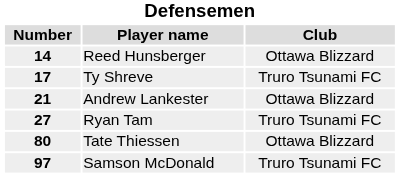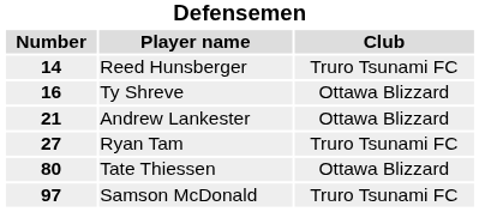 <table width=65%>
 <tr>
 <th colspan="3"><big>Defensemen</big></th>
 </tr>
 <tr bgcolor="#dddddd">
 <th width=7%>Number</th>
 <th width=27%>Player name</th>
 <th width=25%>Club</th>
 </tr>
 <tr bgcolor="#eeeeee">
 <td align=center><strong>14</strong></td>
 <td>Reed Hunsberger</td>
-<td align=center> Ottawa Blizzard</td>
+<td align=center> Truro Tsunami FC</td>
 </tr>
 <tr bgcolor="#eeeeee">
-<td align=center><strong>17</strong></td>
+<td align=center><strong>16</strong></td>
 <td>Ty Shreve</td>
-<td align=center> Truro Tsunami FC</td>
+<td align=center> Ottawa Blizzard</td>
 </tr>
 <tr bgcolor="#eeeeee">
 <td align=center><strong>21</strong></td>
 <td>Andrew Lankester</td>
 <td align=center> Ottawa Blizzard</td>
 </tr>
 <tr bgcolor="#eeeeee">
 <td align=center><strong>27</strong></td>
 <td>Ryan Tam</td>
 <td align=center> Truro Tsunami FC</td>
 </tr>
 <tr bgcolor="#eeeeee">
 <td align=center><strong>80</strong></td>
 <td>Tate Thiessen</td>
 <td align=center> Ottawa Blizzard</td>
 </tr>
 <tr bgcolor="#eeeeee">
 <td align=center><strong>97</strong></td>
 <td>Samson McDonald</td>
 <td align=center> Truro Tsunami FC</td>
 </tr>
 </table>
